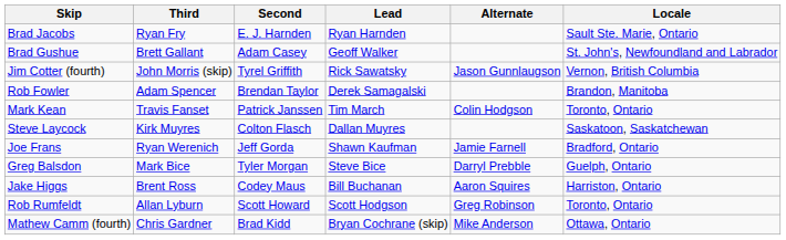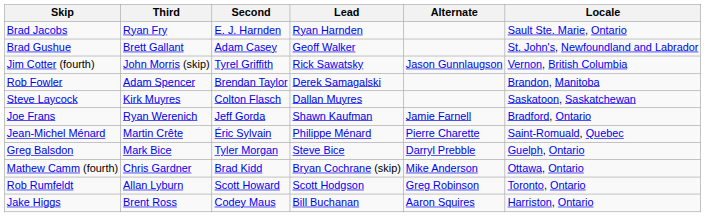 <table class=wikitable>
 <tr>
 <th>Skip</th>
 <th>Third</th>
 <th>Second</th>
 <th>Lead</th>
 <th>Alternate</th>
 <th>Locale</th>
 </tr>
 <tr>
 <td><a href='#'>Brad Jacobs</a></td>
 <td><a href='#'>Ryan Fry</a></td>
 <td><a href='#'>E. J. Harnden</a></td>
 <td><a href='#'>Ryan Harnden</a></td>
 <td></td>
 <td> <a href='#'>Sault Ste. Marie</a>, <a href='#'>Ontario</a></td>
 </tr>
 <tr>
 <td><a href='#'>Brad Gushue</a></td>
 <td><a href='#'>Brett Gallant</a></td>
 <td><a href='#'>Adam Casey</a></td>
 <td><a href='#'>Geoff Walker</a></td>
 <td></td>
 <td> <a href='#'>St. John's</a>, <a href='#'>Newfoundland and Labrador</a></td>
 </tr>
 <tr>
 <td><a href='#'>Jim Cotter</a> (fourth)</td>
 <td><a href='#'>John Morris</a> (skip)</td>
 <td><a href='#'>Tyrel Griffith</a></td>
 <td><a href='#'>Rick Sawatsky</a></td>
 <td><a href='#'>Jason Gunnlaugson</a></td>
 <td> <a href='#'>Vernon</a>, <a href='#'>British Columbia</a></td>
 </tr>
 <tr>
 <td><a href='#'>Rob Fowler</a></td>
 <td><a href='#'>Adam Spencer</a></td>
 <td><a href='#'>Brendan Taylor</a></td>
 <td><a href='#'>Derek Samagalski</a></td>
 <td></td>
 <td> <a href='#'>Brandon</a>, <a href='#'>Manitoba</a></td>
 </tr>
 <tr>
-<td><a href='#'>Mark Kean</a></td>
-<td><a href='#'>Travis Fanset</a></td>
-<td><a href='#'>Patrick Janssen</a></td>
-<td><a href='#'>Tim March</a></td>
-<td><a href='#'>Colin Hodgson</a></td>
-<td> <a href='#'>Toronto</a>, <a href='#'>Ontario</a></td>
-</tr>
-<tr>
 <td><a href='#'>Steve Laycock</a></td>
 <td><a href='#'>Kirk Muyres</a></td>
 <td><a href='#'>Colton Flasch</a></td>
 <td><a href='#'>Dallan Muyres</a></td>
 <td></td>
 <td> <a href='#'>Saskatoon</a>, <a href='#'>Saskatchewan</a></td>
 </tr>
 <tr>
 <td><a href='#'>Joe Frans</a></td>
 <td><a href='#'>Ryan Werenich</a></td>
 <td><a href='#'>Jeff Gorda</a></td>
 <td><a href='#'>Shawn Kaufman</a></td>
 <td><a href='#'>Jamie Farnell</a></td>
 <td> <a href='#'>Bradford</a>, <a href='#'>Ontario</a></td>
 </tr>
 <tr>
+<td><a href='#'>Jean-Michel Ménard</a></td>
+<td><a href='#'>Martin Crête</a></td>
+<td><a href='#'>Éric Sylvain</a></td>
+<td><a href='#'>Philippe Ménard</a></td>
+<td><a href='#'>Pierre Charette</a></td>
+<td> <a href='#'>Saint-Romuald</a>, <a href='#'>Quebec</a></td>
+</tr>
+<tr>
 <td><a href='#'>Greg Balsdon</a></td>
 <td><a href='#'>Mark Bice</a></td>
 <td><a href='#'>Tyler Morgan</a></td>
 <td><a href='#'>Steve Bice</a></td>
 <td><a href='#'>Darryl Prebble</a></td>
 <td> <a href='#'>Guelph</a>, <a href='#'>Ontario</a></td>
 </tr>
 <tr>
-<td><a href='#'>Jake Higgs</a></td>
-<td><a href='#'>Brent Ross</a></td>
-<td><a href='#'>Codey Maus</a></td>
-<td><a href='#'>Bill Buchanan</a></td>
-<td><a href='#'>Aaron Squires</a></td>
-<td> <a href='#'>Harriston</a>, <a href='#'>Ontario</a></td>
+<td><a href='#'>Mathew Camm</a> (fourth)</td>
+<td><a href='#'>Chris Gardner</a></td>
+<td><a href='#'>Brad Kidd</a></td>
+<td><a href='#'>Bryan Cochrane</a> (skip)</td>
+<td><a href='#'>Mike Anderson</a></td>
+<td> <a href='#'>Ottawa</a>, <a href='#'>Ontario</a></td>
 </tr>
 <tr>
 <td><a href='#'>Rob Rumfeldt</a></td>
 <td><a href='#'>Allan Lyburn</a></td>
 <td><a href='#'>Scott Howard</a></td>
 <td><a href='#'>Scott Hodgson</a></td>
 <td><a href='#'>Greg Robinson</a></td>
 <td> <a href='#'>Toronto</a>, <a href='#'>Ontario</a></td>
 </tr>
 <tr>
-<td><a href='#'>Mathew Camm</a> (fourth)</td>
-<td><a href='#'>Chris Gardner</a></td>
-<td><a href='#'>Brad Kidd</a></td>
-<td><a href='#'>Bryan Cochrane</a> (skip)</td>
-<td><a href='#'>Mike Anderson</a></td>
-<td> <a href='#'>Ottawa</a>, <a href='#'>Ontario</a></td>
+<td><a href='#'>Jake Higgs</a></td>
+<td><a href='#'>Brent Ross</a></td>
+<td><a href='#'>Codey Maus</a></td>
+<td><a href='#'>Bill Buchanan</a></td>
+<td><a href='#'>Aaron Squires</a></td>
+<td> <a href='#'>Harriston</a>, <a href='#'>Ontario</a></td>
 </tr>
 </table>
